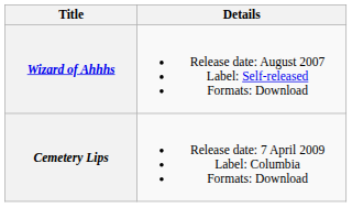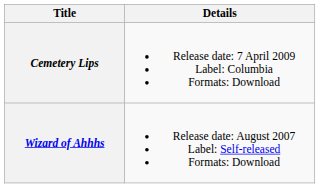 <table class="wikitable plainrowheaders" style="text-align: center;">
 <tr>
 <th style="width: 10em;" scope="col">Title</th>
 <th style="width: 16em;" scope="col">Details</th>
 </tr>
 <tr>
+<th scope="row"><em>Cemetery Lips</em></th>
+<td><br><ul><li>Release date: 7 April 2009</li><li>Label: Columbia</li><li>Formats: Download</li></ul></td>
+</tr>
+<tr>
 <th scope="row"><em><a href='#'>Wizard of Ahhhs</a></em></th>
 <td><br><ul><li>Release date: August 2007</li><li>Label: <a href='#'>Self-released</a></li><li>Formats: Download</li></ul></td>
 </tr>
-<tr>
-<th scope="row"><em>Cemetery Lips</em></th>
-<td><br><ul><li>Release date: 7 April 2009</li><li>Label: Columbia</li><li>Formats: Download</li></ul></td>
-</tr>
 </table>
